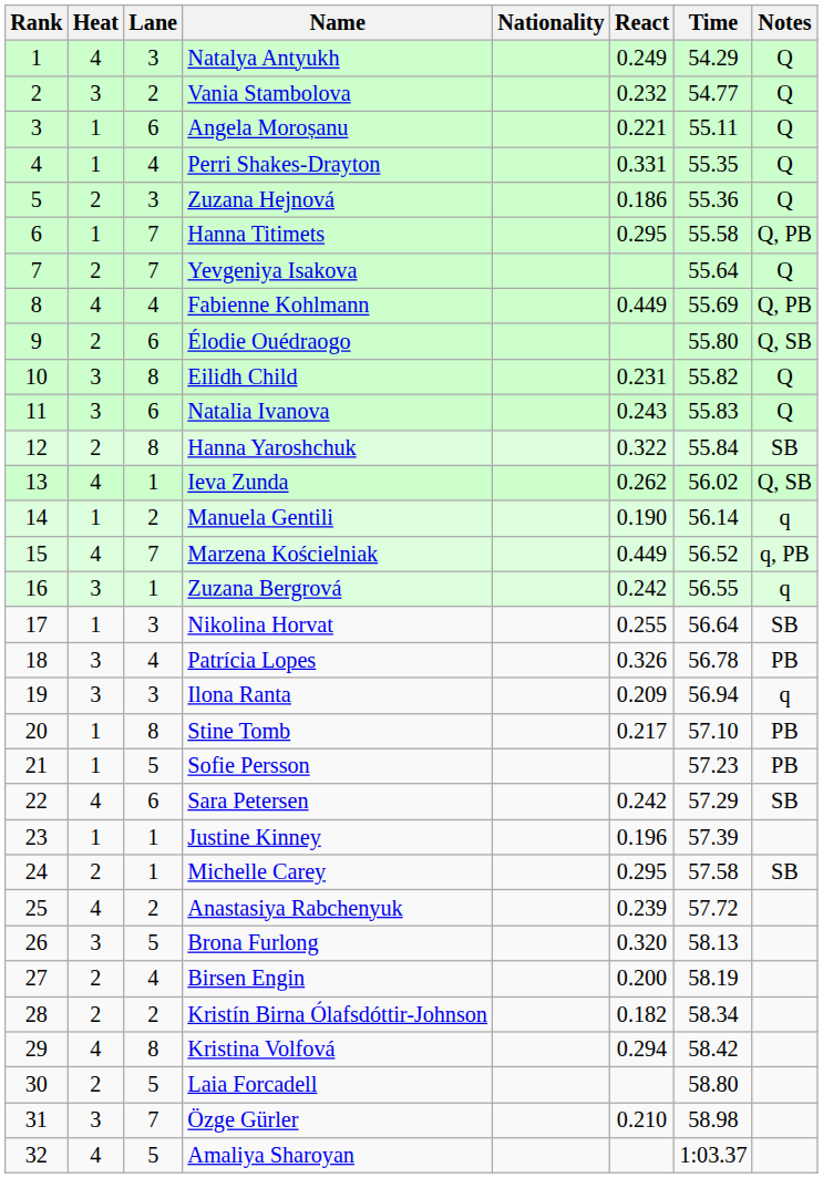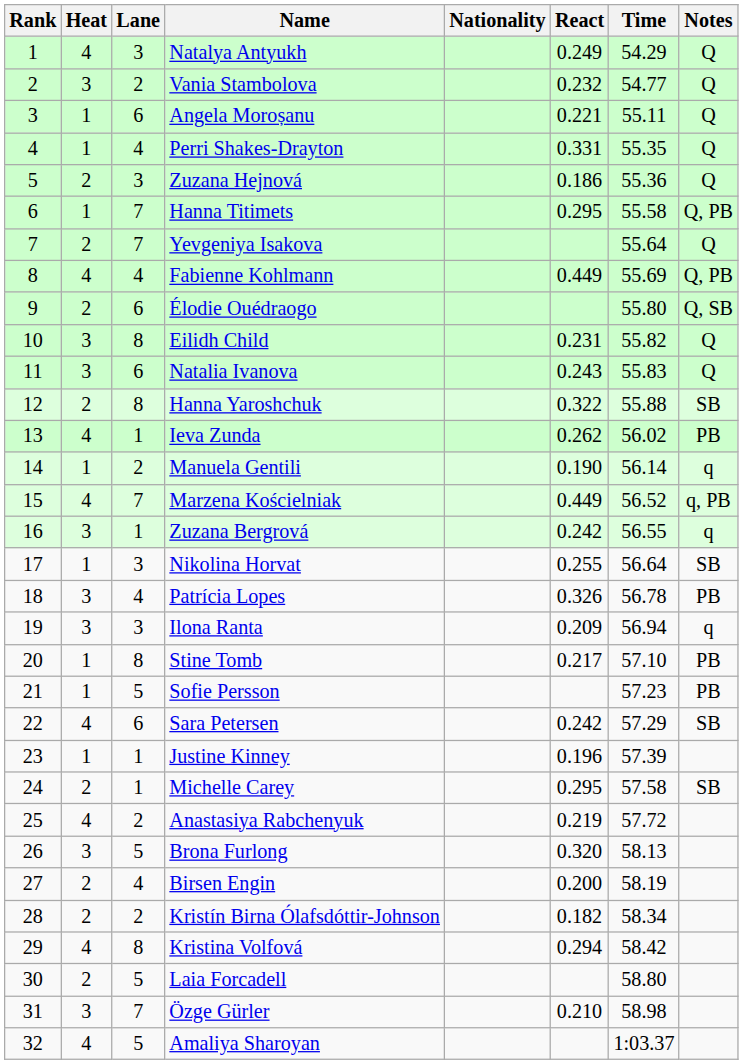 <table class="wikitable sortable" style="text-align:center">
 <tr>
 <th>Rank</th>
 <th>Heat</th>
 <th>Lane</th>
 <th>Name</th>
 <th>Nationality</th>
 <th>React</th>
 <th>Time</th>
 <th>Notes</th>
 </tr>
 <tr bgcolor=ccffcc>
 <td>1</td>
 <td>4</td>
 <td>3</td>
 <td align="left"><a href='#'>Natalya Antyukh</a></td>
 <td align=left></td>
 <td>0.249</td>
 <td>54.29</td>
 <td>Q</td>
 </tr>
 <tr bgcolor=ccffcc>
 <td>2</td>
 <td>3</td>
 <td>2</td>
 <td align="left"><a href='#'>Vania Stambolova</a></td>
 <td align=left></td>
 <td>0.232</td>
 <td>54.77</td>
 <td>Q</td>
 </tr>
 <tr bgcolor=ccffcc>
 <td>3</td>
 <td>1</td>
 <td>6</td>
 <td align="left"><a href='#'>Angela Moroșanu</a></td>
 <td align=left></td>
 <td>0.221</td>
 <td>55.11</td>
 <td>Q</td>
 </tr>
 <tr bgcolor=ccffcc>
 <td>4</td>
 <td>1</td>
 <td>4</td>
 <td align="left"><a href='#'>Perri Shakes-Drayton</a></td>
 <td align=left></td>
 <td>0.331</td>
 <td>55.35</td>
 <td>Q</td>
 </tr>
 <tr bgcolor=ccffcc>
 <td>5</td>
 <td>2</td>
 <td>3</td>
 <td align="left"><a href='#'>Zuzana Hejnová</a></td>
 <td align=left></td>
 <td>0.186</td>
 <td>55.36</td>
 <td>Q</td>
 </tr>
 <tr bgcolor=ccffcc>
 <td>6</td>
 <td>1</td>
 <td>7</td>
 <td align="left"><a href='#'>Hanna Titimets</a></td>
 <td align=left></td>
 <td>0.295</td>
 <td>55.58</td>
 <td>Q, PB</td>
 </tr>
 <tr bgcolor=ccffcc>
 <td>7</td>
 <td>2</td>
 <td>7</td>
 <td align="left"><a href='#'>Yevgeniya Isakova</a></td>
 <td align=left></td>
 <td></td>
 <td>55.64</td>
 <td>Q</td>
 </tr>
 <tr bgcolor=ccffcc>
 <td>8</td>
 <td>4</td>
 <td>4</td>
 <td align="left"><a href='#'>Fabienne Kohlmann</a></td>
 <td align=left></td>
 <td>0.449</td>
 <td>55.69</td>
 <td>Q, PB</td>
 </tr>
 <tr bgcolor=ccffcc>
 <td>9</td>
 <td>2</td>
 <td>6</td>
 <td align="left"><a href='#'>Élodie Ouédraogo</a></td>
 <td align=left></td>
 <td></td>
 <td>55.80</td>
 <td>Q, SB</td>
 </tr>
 <tr bgcolor=ccffcc>
 <td>10</td>
 <td>3</td>
 <td>8</td>
 <td align="left"><a href='#'>Eilidh Child</a></td>
 <td align=left></td>
 <td>0.231</td>
 <td>55.82</td>
 <td>Q</td>
 </tr>
 <tr bgcolor=ccffcc>
 <td>11</td>
 <td>3</td>
 <td>6</td>
 <td align="left"><a href='#'>Natalia Ivanova</a></td>
 <td align=left></td>
 <td>0.243</td>
 <td>55.83</td>
 <td>Q</td>
 </tr>
 <tr bgcolor=ddffdd>
 <td>12</td>
 <td>2</td>
 <td>8</td>
 <td align="left"><a href='#'>Hanna Yaroshchuk</a></td>
 <td align=left></td>
 <td>0.322</td>
-<td>55.84</td>
+<td>55.88</td>
 <td>SB</td>
 </tr>
 <tr bgcolor=ccffcc>
 <td>13</td>
 <td>4</td>
 <td>1</td>
 <td align="left"><a href='#'>Ieva Zunda</a></td>
 <td align=left></td>
 <td>0.262</td>
 <td>56.02</td>
-<td>Q, SB</td>
+<td>PB</td>
 </tr>
 <tr bgcolor=ddffdd>
 <td>14</td>
 <td>1</td>
 <td>2</td>
 <td align="left"><a href='#'>Manuela Gentili</a></td>
 <td align=left></td>
 <td>0.190</td>
 <td>56.14</td>
 <td>q</td>
 </tr>
 <tr bgcolor=ddffdd>
 <td>15</td>
 <td>4</td>
 <td>7</td>
 <td align="left"><a href='#'>Marzena Kościelniak</a></td>
 <td align=left></td>
 <td>0.449</td>
 <td>56.52</td>
 <td>q, PB</td>
 </tr>
 <tr bgcolor=ddffdd>
 <td>16</td>
 <td>3</td>
 <td>1</td>
 <td align="left"><a href='#'>Zuzana Bergrová</a></td>
 <td align=left></td>
 <td>0.242</td>
 <td>56.55</td>
 <td>q</td>
 </tr>
 <tr>
 <td>17</td>
 <td>1</td>
 <td>3</td>
 <td align="left"><a href='#'>Nikolina Horvat</a></td>
 <td align=left></td>
 <td>0.255</td>
 <td>56.64</td>
 <td>SB</td>
 </tr>
 <tr>
 <td>18</td>
 <td>3</td>
 <td>4</td>
 <td align="left"><a href='#'>Patrícia Lopes</a></td>
 <td align=left></td>
 <td>0.326</td>
 <td>56.78</td>
 <td>PB</td>
 </tr>
 <tr>
 <td>19</td>
 <td>3</td>
 <td>3</td>
 <td align="left"><a href='#'>Ilona Ranta</a></td>
 <td align=left></td>
 <td>0.209</td>
 <td>56.94</td>
 <td>q</td>
 </tr>
 <tr>
 <td>20</td>
 <td>1</td>
 <td>8</td>
 <td align="left"><a href='#'>Stine Tomb</a></td>
 <td align=left></td>
 <td>0.217</td>
 <td>57.10</td>
 <td>PB</td>
 </tr>
 <tr>
 <td>21</td>
 <td>1</td>
 <td>5</td>
 <td align="left"><a href='#'>Sofie Persson</a></td>
 <td align=left></td>
 <td></td>
 <td>57.23</td>
 <td>PB</td>
 </tr>
 <tr>
 <td>22</td>
 <td>4</td>
 <td>6</td>
 <td align="left"><a href='#'>Sara Petersen</a></td>
 <td align=left></td>
 <td>0.242</td>
 <td>57.29</td>
 <td>SB</td>
 </tr>
 <tr>
 <td>23</td>
 <td>1</td>
 <td>1</td>
 <td align="left"><a href='#'>Justine Kinney</a></td>
 <td align=left></td>
 <td>0.196</td>
 <td>57.39</td>
 <td></td>
 </tr>
 <tr>
 <td>24</td>
 <td>2</td>
 <td>1</td>
 <td align="left"><a href='#'>Michelle Carey</a></td>
 <td align=left></td>
 <td>0.295</td>
 <td>57.58</td>
 <td>SB</td>
 </tr>
 <tr>
 <td>25</td>
 <td>4</td>
 <td>2</td>
 <td align="left"><a href='#'>Anastasiya Rabchenyuk</a></td>
 <td align=left></td>
-<td>0.239</td>
+<td>0.219</td>
 <td>57.72</td>
 <td></td>
 </tr>
 <tr>
 <td>26</td>
 <td>3</td>
 <td>5</td>
 <td align="left"><a href='#'>Brona Furlong</a></td>
 <td align=left></td>
 <td>0.320</td>
 <td>58.13</td>
 <td></td>
 </tr>
 <tr>
 <td>27</td>
 <td>2</td>
 <td>4</td>
 <td align="left"><a href='#'>Birsen Engin</a></td>
 <td align=left></td>
 <td>0.200</td>
 <td>58.19</td>
 <td></td>
 </tr>
 <tr>
 <td>28</td>
 <td>2</td>
 <td>2</td>
 <td align="left"><a href='#'>Kristín Birna Ólafsdóttir-Johnson</a></td>
 <td align=left></td>
 <td>0.182</td>
 <td>58.34</td>
 <td></td>
 </tr>
 <tr>
 <td>29</td>
 <td>4</td>
 <td>8</td>
 <td align="left"><a href='#'>Kristina Volfová</a></td>
 <td align=left></td>
 <td>0.294</td>
 <td>58.42</td>
 <td></td>
 </tr>
 <tr>
 <td>30</td>
 <td>2</td>
 <td>5</td>
 <td align="left"><a href='#'>Laia Forcadell</a></td>
 <td align=left></td>
 <td></td>
 <td>58.80</td>
 <td></td>
 </tr>
 <tr>
 <td>31</td>
 <td>3</td>
 <td>7</td>
 <td align="left"><a href='#'>Özge Gürler</a></td>
 <td align=left></td>
 <td>0.210</td>
 <td>58.98</td>
 <td></td>
 </tr>
 <tr>
 <td>32</td>
 <td>4</td>
 <td>5</td>
 <td align="left"><a href='#'>Amaliya Sharoyan</a></td>
 <td align=left></td>
 <td></td>
 <td>1:03.37</td>
 <td></td>
 </tr>
 </table>
